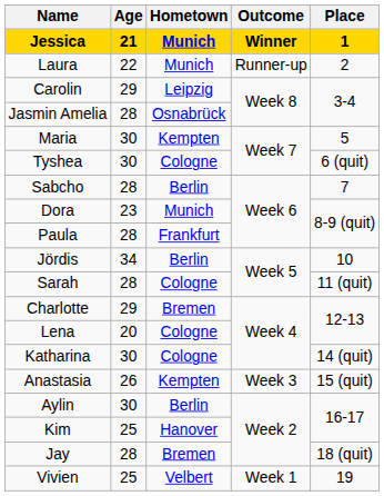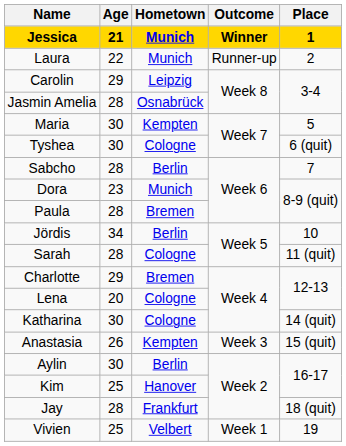 <table class="wikitable sortable" style="text-align:center; ">
 <tr>
 <th>Name</th>
 <th>Age</th>
 <th>Hometown</th>
 <th>Outcome</th>
 <th>Place</th>
 </tr>
 <tr bgcolor="gold">
 <td><strong>Jessica</strong></td>
 <td><strong>21</strong></td>
 <td><strong><a href='#'>Munich</a></strong></td>
 <td><strong>Winner</strong></td>
 <td><strong>1</strong></td>
 </tr>
 <tr>
 <td>Laura</td>
 <td>22</td>
 <td><a href='#'>Munich</a></td>
 <td>Runner-up</td>
 <td>2</td>
 </tr>
 <tr>
 <td>Carolin</td>
 <td>29</td>
 <td><a href='#'>Leipzig</a></td>
 <td rowspan="2">Week 8</td>
 <td rowspan="2">3-4</td>
 </tr>
 <tr>
 <td>Jasmin Amelia</td>
 <td>28</td>
 <td><a href='#'>Osnabrück</a></td>
 </tr>
 <tr>
 <td>Maria</td>
 <td>30</td>
 <td><a href='#'>Kempten</a></td>
 <td rowspan="2">Week 7</td>
 <td>5</td>
 </tr>
 <tr>
 <td>Tyshea</td>
 <td>30</td>
 <td><a href='#'>Cologne</a></td>
 <td>6 (quit)</td>
 </tr>
 <tr>
 <td>Sabcho</td>
 <td>28</td>
 <td><a href='#'>Berlin</a></td>
 <td rowspan="3">Week 6</td>
 <td>7</td>
 </tr>
 <tr>
 <td>Dora</td>
 <td>23</td>
 <td><a href='#'>Munich</a></td>
 <td rowspan="2">8-9 (quit)</td>
 </tr>
 <tr>
 <td>Paula</td>
 <td>28</td>
-<td><a href='#'>Frankfurt</a></td>
+<td><a href='#'>Bremen</a></td>
 </tr>
 <tr>
 <td>Jördis</td>
 <td>34</td>
 <td><a href='#'>Berlin</a></td>
 <td rowspan="2">Week 5</td>
 <td>10</td>
 </tr>
 <tr>
 <td>Sarah</td>
 <td>28</td>
 <td><a href='#'>Cologne</a></td>
 <td>11 (quit)</td>
 </tr>
 <tr>
 <td>Charlotte</td>
 <td>29</td>
 <td><a href='#'>Bremen</a></td>
 <td rowspan="3">Week 4</td>
 <td rowspan="2">12-13</td>
 </tr>
 <tr>
 <td>Lena</td>
 <td>20</td>
 <td><a href='#'>Cologne</a></td>
 </tr>
 <tr>
 <td>Katharina</td>
 <td>30</td>
 <td><a href='#'>Cologne</a></td>
 <td>14 (quit)</td>
 </tr>
 <tr>
 <td>Anastasia</td>
 <td>26</td>
 <td><a href='#'>Kempten</a></td>
 <td>Week 3</td>
 <td>15 (quit)</td>
 </tr>
 <tr>
 <td>Aylin</td>
 <td>30</td>
 <td><a href='#'>Berlin</a></td>
 <td rowspan="3">Week 2</td>
 <td rowspan="2">16-17</td>
 </tr>
 <tr>
 <td>Kim</td>
 <td>25</td>
 <td><a href='#'>Hanover</a></td>
 </tr>
 <tr>
 <td>Jay</td>
 <td>28</td>
-<td><a href='#'>Bremen</a></td>
+<td><a href='#'>Frankfurt</a></td>
 <td>18 (quit)</td>
 </tr>
 <tr>
 <td>Vivien</td>
 <td>25</td>
 <td><a href='#'>Velbert</a></td>
 <td>Week 1</td>
 <td>19</td>
 </tr>
 </table>
